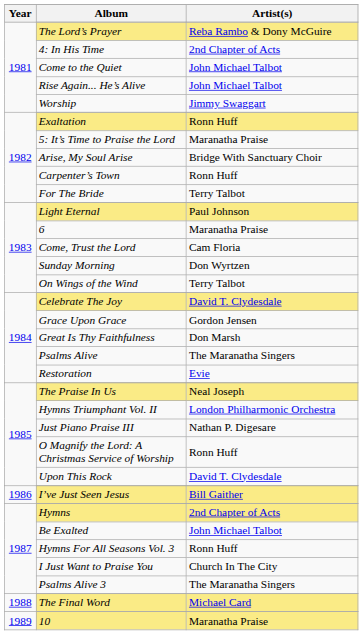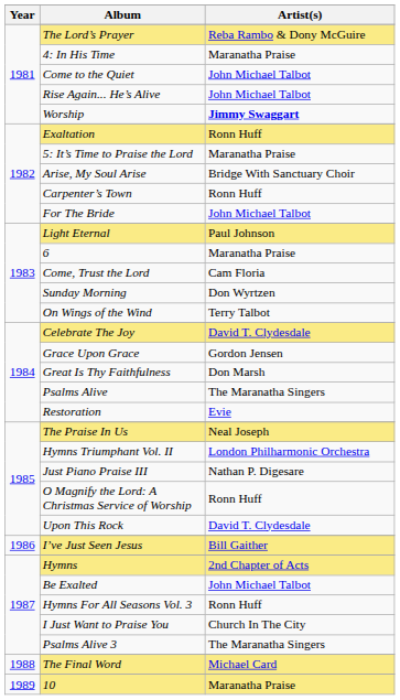 <table class="wikitable" style="width:80%">
 <tr bgcolor="#bebebe">
 </tr>
 <tr bgcolor="#bebebe">
 <th width="5%">Year</th>
 <th width="35%">Album</th>
 <th width="40%">Artist(s)</th>
 </tr>
 <tr>
 <td rowspan="6" style="text-align:center;"><a href='#'>1981</a></td>
 </tr>
 <tr style="background:#FAEB86;">
 <td><em>The Lord’s Prayer</em></td>
 <td><a href='#'>Reba Rambo</a> & Dony McGuire</td>
 </tr>
 <tr>
 <td><em>4: In His Time</em></td>
-<td><a href='#'>2nd Chapter of Acts</a></td>
+<td>Maranatha Praise</td>
 </tr>
 <tr>
 <td><em>Come to the Quiet</em></td>
 <td><a href='#'>John Michael Talbot</a></td>
 </tr>
 <tr>
 <td><em>Rise Again... He’s Alive</em></td>
 <td><a href='#'>John Michael Talbot</a></td>
 </tr>
 <tr>
 <td><em>Worship</em></td>
-<td><a href='#'>Jimmy Swaggart</a></td>
+<td><strong><a href='#'>Jimmy Swaggart</a></strong></td>
 </tr>
 <tr>
 <td rowspan="6" style="text-align:center;"><a href='#'>1982</a></td>
 </tr>
 <tr style="background:#FAEB86;">
 <td><em>Exaltation</em></td>
 <td>Ronn Huff</td>
 </tr>
 <tr>
 <td><em>5: It’s Time to Praise the Lord</em></td>
 <td>Maranatha Praise</td>
 </tr>
 <tr>
 <td><em>Arise, My Soul Arise</em></td>
 <td>Bridge With Sanctuary Choir</td>
 </tr>
 <tr>
 <td><em>Carpenter’s Town</em></td>
 <td>Ronn Huff</td>
 </tr>
 <tr>
 <td><em>For The Bride</em></td>
-<td>Terry Talbot</td>
+<td><a href='#'>John Michael Talbot</a></td>
 </tr>
 <tr>
 <td rowspan="6" style="text-align:center;"><a href='#'>1983</a></td>
 </tr>
 <tr style="background:#FAEB86;">
 <td><em>Light Eternal</em></td>
 <td>Paul Johnson</td>
 </tr>
 <tr>
 <td><em>6</em></td>
 <td>Maranatha Praise</td>
 </tr>
 <tr>
 <td><em>Come, Trust the Lord</em></td>
 <td>Cam Floria</td>
 </tr>
 <tr>
 <td><em>Sunday Morning</em></td>
 <td>Don Wyrtzen</td>
 </tr>
 <tr>
 <td><em>On Wings of the Wind</em></td>
 <td>Terry Talbot</td>
 </tr>
 <tr>
 <td rowspan="6" style="text-align:center;"><a href='#'>1984</a></td>
 </tr>
 <tr style="background:#FAEB86;">
 <td><em>Celebrate The Joy</em></td>
 <td><a href='#'>David T. Clydesdale</a></td>
 </tr>
 <tr>
 <td><em>Grace Upon Grace</em></td>
 <td>Gordon Jensen</td>
 </tr>
 <tr>
 <td><em>Great Is Thy Faithfulness</em></td>
 <td>Don Marsh</td>
 </tr>
 <tr>
 <td><em>Psalms Alive</em></td>
 <td>The Maranatha Singers</td>
 </tr>
 <tr>
 <td><em>Restoration</em></td>
 <td><a href='#'>Evie</a></td>
 </tr>
 <tr>
 <td rowspan="6" style="text-align:center;"><a href='#'>1985</a></td>
 </tr>
 <tr style="background:#FAEB86;">
 <td><em>The Praise In Us</em></td>
 <td>Neal Joseph</td>
 </tr>
 <tr>
 <td><em>Hymns Triumphant Vol. II</em></td>
 <td><a href='#'>London Philharmonic Orchestra</a></td>
 </tr>
 <tr>
 <td><em>Just Piano Praise III</em></td>
 <td>Nathan P. Digesare</td>
 </tr>
 <tr>
 <td><em>O Magnify the Lord: A Christmas Service of Worship</em></td>
 <td>Ronn Huff</td>
 </tr>
 <tr>
 <td><em>Upon This Rock</em></td>
 <td><a href='#'>David T. Clydesdale</a></td>
 </tr>
 <tr>
 <td rowspan="2" style="text-align:center;"><a href='#'>1986</a></td>
 </tr>
 <tr style="background:#FAEB86;">
 <td><em>I’ve Just Seen Jesus</em></td>
 <td><a href='#'>Bill Gaither</a></td>
 </tr>
 <tr>
 <td rowspan="6" style="text-align:center;"><a href='#'>1987</a></td>
 </tr>
 <tr style="background:#FAEB86;">
 <td><em>Hymns</em></td>
 <td><a href='#'>2nd Chapter of Acts</a></td>
 </tr>
 <tr>
 <td><em>Be Exalted</em></td>
 <td><a href='#'>John Michael Talbot</a></td>
 </tr>
 <tr>
 <td><em>Hymns For All Seasons Vol. 3</em></td>
 <td>Ronn Huff</td>
 </tr>
 <tr>
 <td><em>I Just Want to Praise You</em></td>
 <td>Church In The City</td>
 </tr>
 <tr>
 <td><em>Psalms Alive 3</em></td>
 <td>The Maranatha Singers</td>
 </tr>
 <tr>
 <td rowspan="2" style="text-align:center;"><a href='#'>1988</a></td>
 </tr>
 <tr style="background:#FAEB86;">
 <td><em>The Final Word</em></td>
 <td><a href='#'>Michael Card</a></td>
 </tr>
 <tr>
 <td rowspan="2" style="text-align:center;"><a href='#'>1989</a></td>
 </tr>
 <tr style="background:#FAEB86;">
 <td><em>10</em></td>
 <td>Maranatha Praise</td>
 </tr>
 </table>
